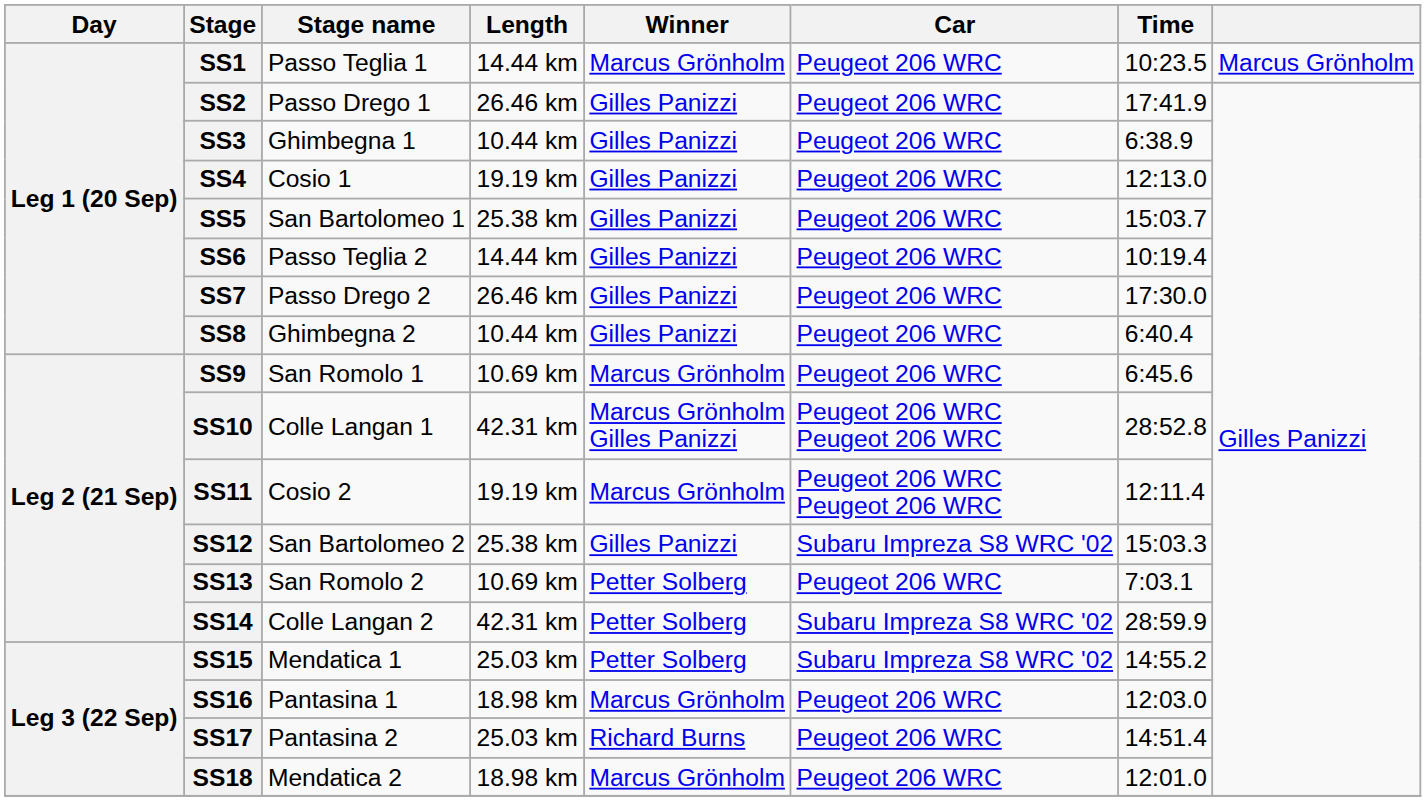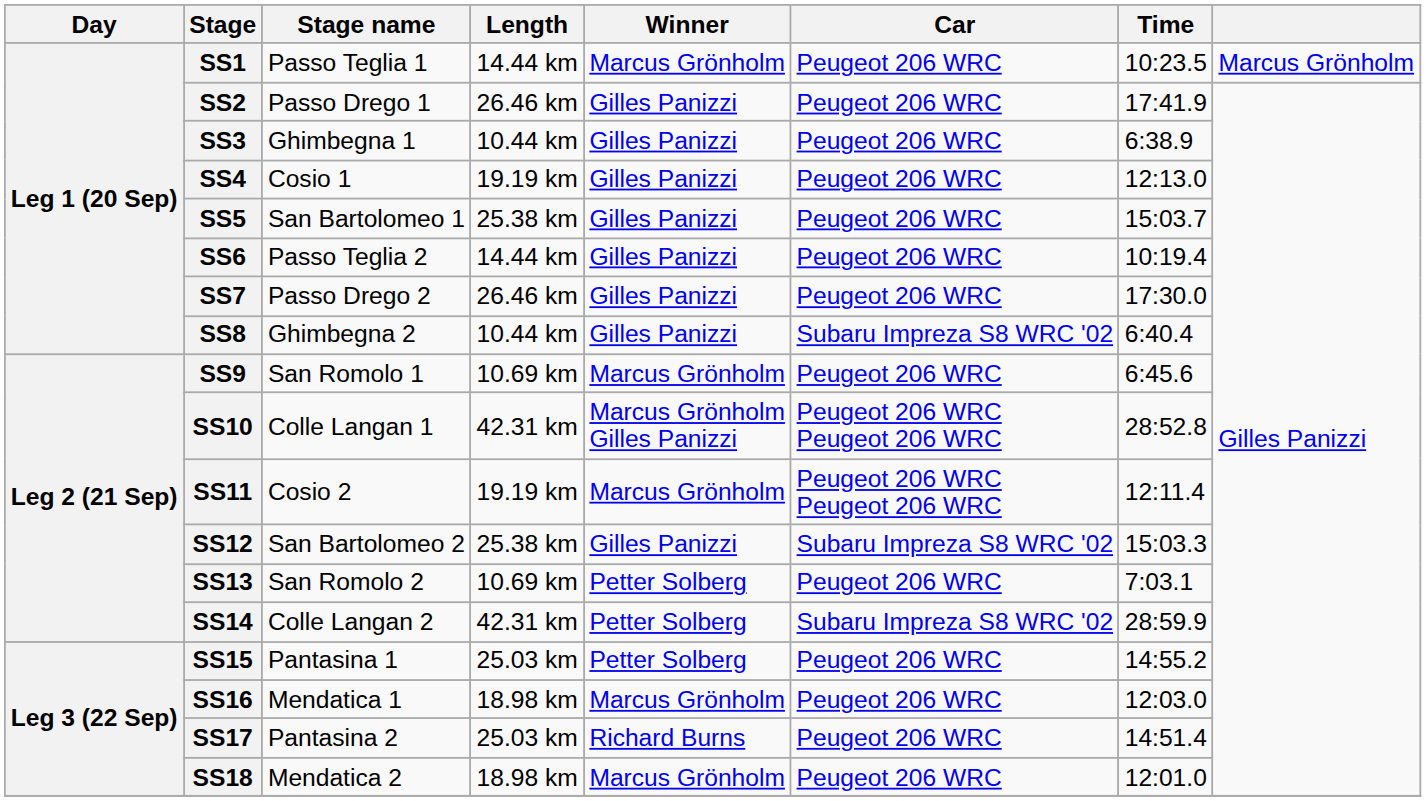 <table class="wikitable" style="font-size: 85%;">
 <tr>
 <th>Day</th>
 <th>Stage</th>
 <th>Stage name</th>
 <th>Length</th>
 <th>Winner</th>
 <th>Car</th>
 <th>Time</th>
 <th></th>
 </tr>
 <tr>
 <th rowspan="8">Leg 1 (20 Sep)</th>
 <th>SS1</th>
 <td>Passo Teglia 1</td>
 <td align="center">14.44 km</td>
 <td> <a href='#'>Marcus Grönholm</a></td>
 <td><a href='#'>Peugeot 206 WRC</a></td>
 <td>10:23.5</td>
 <td rowspan="1"> <a href='#'>Marcus Grönholm</a></td>
 </tr>
 <tr>
 <th>SS2</th>
 <td>Passo Drego 1</td>
 <td align="center">26.46 km</td>
 <td> <a href='#'>Gilles Panizzi</a></td>
 <td><a href='#'>Peugeot 206 WRC</a></td>
 <td>17:41.9</td>
 <td rowspan="17"> <a href='#'>Gilles Panizzi</a></td>
 </tr>
 <tr>
 <th>SS3</th>
 <td>Ghimbegna 1</td>
 <td align="center">10.44 km</td>
 <td> <a href='#'>Gilles Panizzi</a></td>
 <td><a href='#'>Peugeot 206 WRC</a></td>
 <td>6:38.9</td>
 </tr>
 <tr>
 <th>SS4</th>
 <td>Cosio 1</td>
 <td align="center">19.19 km</td>
 <td> <a href='#'>Gilles Panizzi</a></td>
 <td><a href='#'>Peugeot 206 WRC</a></td>
 <td>12:13.0</td>
 </tr>
 <tr>
 <th>SS5</th>
 <td>San Bartolomeo 1</td>
 <td align="center">25.38 km</td>
 <td> <a href='#'>Gilles Panizzi</a></td>
 <td><a href='#'>Peugeot 206 WRC</a></td>
 <td>15:03.7</td>
 </tr>
 <tr>
 <th>SS6</th>
 <td>Passo Teglia 2</td>
 <td align="center">14.44 km</td>
 <td> <a href='#'>Gilles Panizzi</a></td>
 <td><a href='#'>Peugeot 206 WRC</a></td>
 <td>10:19.4</td>
 </tr>
 <tr>
 <th>SS7</th>
 <td>Passo Drego 2</td>
 <td align="center">26.46 km</td>
 <td> <a href='#'>Gilles Panizzi</a></td>
 <td><a href='#'>Peugeot 206 WRC</a></td>
 <td>17:30.0</td>
 </tr>
 <tr>
 <th>SS8</th>
 <td>Ghimbegna 2</td>
 <td align="center">10.44 km</td>
 <td> <a href='#'>Gilles Panizzi</a></td>
-<td><a href='#'>Peugeot 206 WRC</a></td>
+<td><a href='#'>Subaru Impreza S8 WRC '02</a></td>
 <td>6:40.4</td>
 </tr>
 <tr>
 <th rowspan="6">Leg 2 (21 Sep)</th>
 <th>SS9</th>
 <td>San Romolo 1</td>
 <td align="center">10.69 km</td>
 <td> <a href='#'>Marcus Grönholm</a></td>
 <td><a href='#'>Peugeot 206 WRC</a></td>
 <td>6:45.6</td>
 </tr>
 <tr>
 <th>SS10</th>
 <td>Colle Langan 1</td>
 <td align="center">42.31 km</td>
 <td> <a href='#'>Marcus Grönholm</a><br> <a href='#'>Gilles Panizzi</a></td>
 <td><a href='#'>Peugeot 206 WRC</a><br><a href='#'>Peugeot 206 WRC</a></td>
 <td>28:52.8</td>
 </tr>
 <tr>
 <th>SS11</th>
 <td>Cosio 2</td>
 <td align="center">19.19 km</td>
 <td> <a href='#'>Marcus Grönholm</a></td>
 <td><a href='#'>Peugeot 206 WRC</a><br><a href='#'>Peugeot 206 WRC</a></td>
 <td>12:11.4</td>
 </tr>
 <tr>
 <th>SS12</th>
 <td>San Bartolomeo 2</td>
 <td align="center">25.38 km</td>
 <td> <a href='#'>Gilles Panizzi</a></td>
 <td><a href='#'>Subaru Impreza S8 WRC '02</a></td>
 <td>15:03.3</td>
 </tr>
 <tr>
 <th>SS13</th>
 <td>San Romolo 2</td>
 <td align="center">10.69 km</td>
 <td> <a href='#'>Petter Solberg</a></td>
 <td><a href='#'>Peugeot 206 WRC</a></td>
 <td>7:03.1</td>
 </tr>
 <tr>
 <th>SS14</th>
 <td>Colle Langan 2</td>
 <td align="center">42.31 km</td>
 <td> <a href='#'>Petter Solberg</a></td>
 <td><a href='#'>Subaru Impreza S8 WRC '02</a></td>
 <td>28:59.9</td>
 </tr>
 <tr>
 <th rowspan="4">Leg 3 (22 Sep)</th>
 <th>SS15</th>
-<td>Mendatica 1</td>
+<td>Pantasina 1</td>
 <td align="center">25.03 km</td>
 <td> <a href='#'>Petter Solberg</a></td>
-<td><a href='#'>Subaru Impreza S8 WRC '02</a></td>
+<td><a href='#'>Peugeot 206 WRC</a></td>
 <td>14:55.2</td>
 </tr>
 <tr>
 <th>SS16</th>
-<td>Pantasina 1</td>
+<td>Mendatica 1</td>
 <td align="center">18.98 km</td>
 <td> <a href='#'>Marcus Grönholm</a></td>
 <td><a href='#'>Peugeot 206 WRC</a></td>
 <td>12:03.0</td>
 </tr>
 <tr>
 <th>SS17</th>
 <td>Pantasina 2</td>
 <td align="center">25.03 km</td>
 <td> <a href='#'>Richard Burns</a></td>
 <td><a href='#'>Peugeot 206 WRC</a></td>
 <td>14:51.4</td>
 </tr>
 <tr>
 <th>SS18</th>
 <td>Mendatica 2</td>
 <td align="center">18.98 km</td>
 <td> <a href='#'>Marcus Grönholm</a></td>
 <td><a href='#'>Peugeot 206 WRC</a></td>
 <td>12:01.0</td>
 </tr>
 <tr>
 </tr>
 </table>
